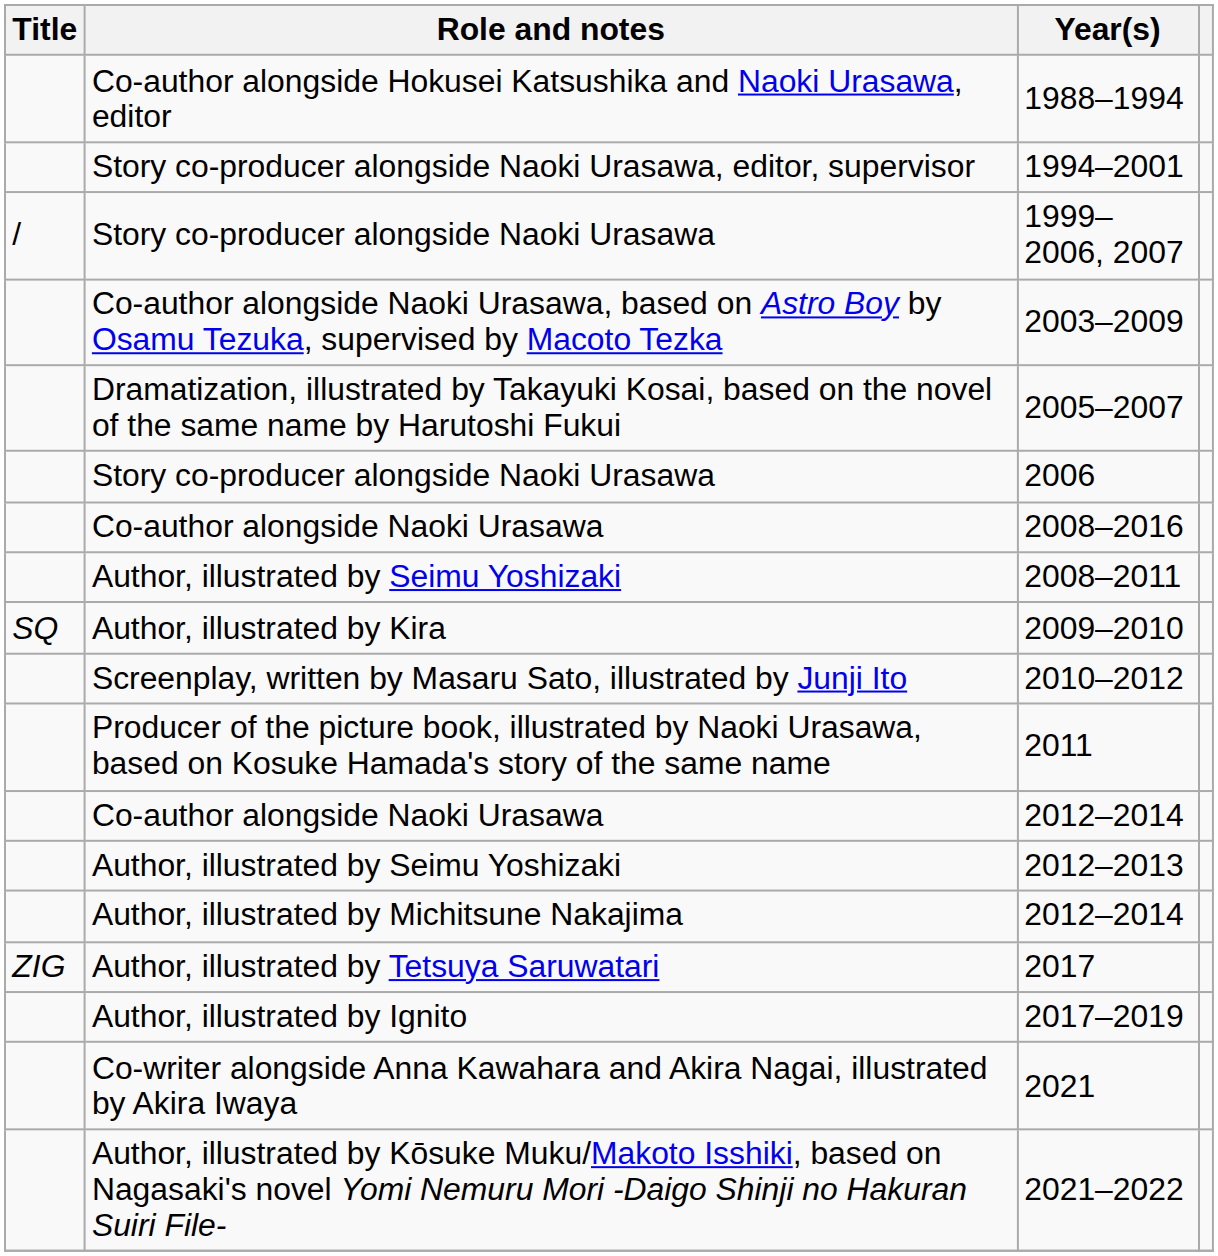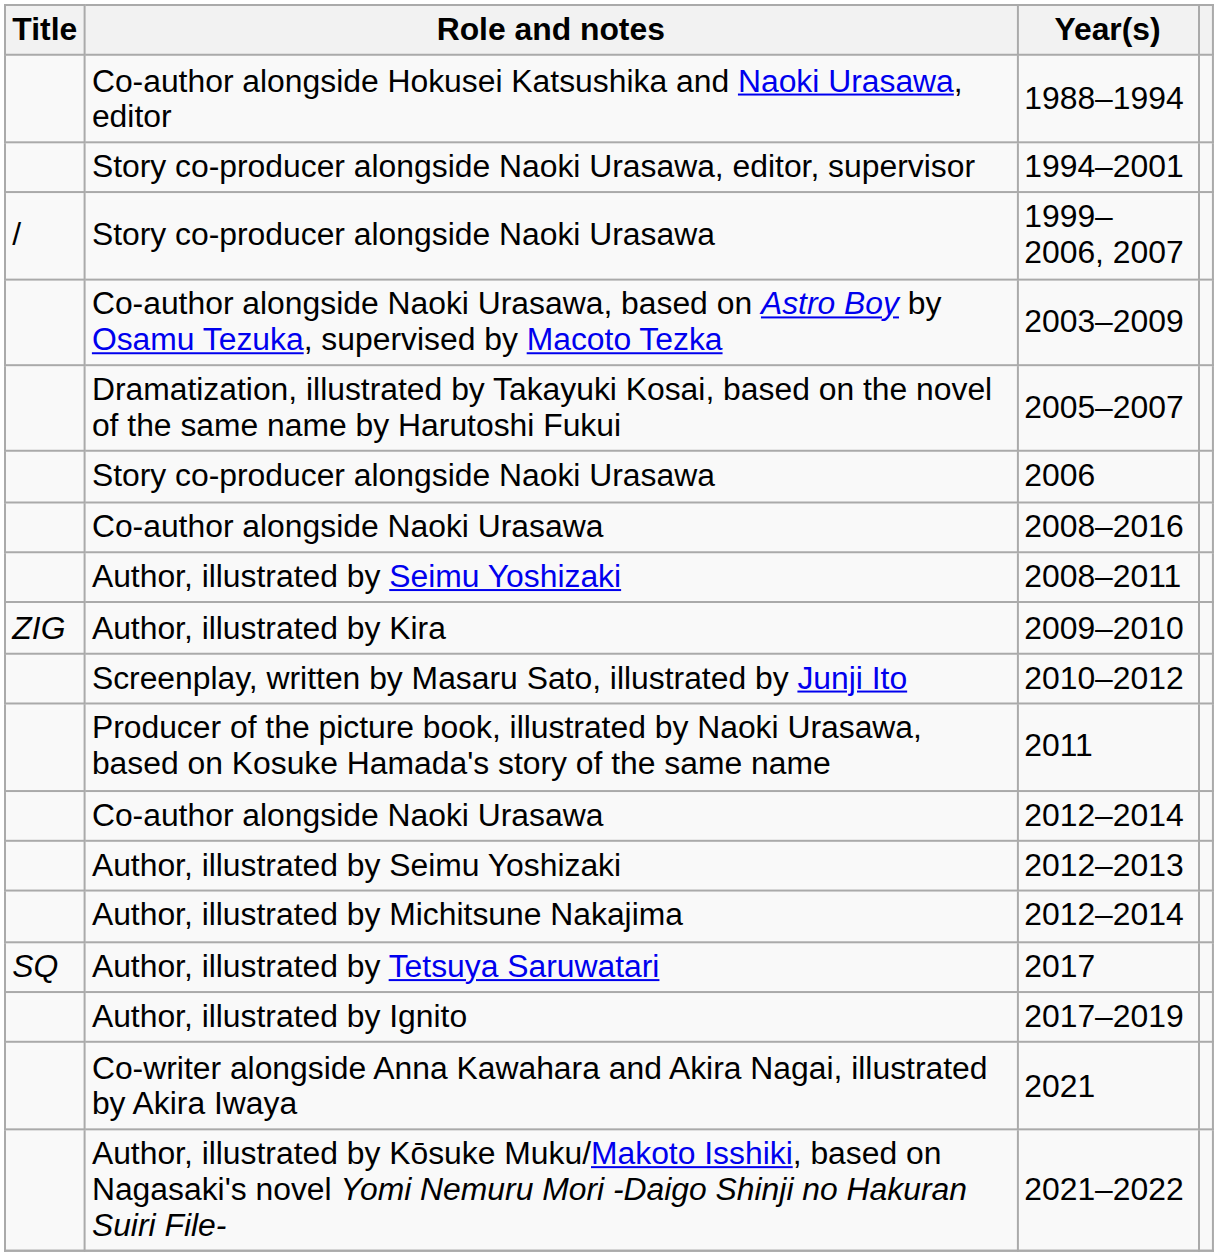 <table class="wikitable">
 <tr>
 <th>Title</th>
 <th>Role and notes</th>
 <th>Year(s)</th>
 <th></th>
 </tr>
 <tr>
 <td></td>
 <td>Co-author alongside Hokusei Katsushika and <a href='#'>Naoki Urasawa</a>, editor</td>
 <td>1988–1994</td>
 <td></td>
 </tr>
 <tr>
 <td></td>
 <td>Story co-producer alongside Naoki Urasawa, editor, supervisor</td>
 <td>1994–2001</td>
 <td></td>
 </tr>
 <tr>
 <td> / </td>
 <td>Story co-producer alongside Naoki Urasawa</td>
 <td>1999–2006, 2007</td>
 <td></td>
 </tr>
 <tr>
 <td></td>
 <td>Co-author alongside Naoki Urasawa, based on <em><a href='#'>Astro Boy</a></em> by <a href='#'>Osamu Tezuka</a>, supervised by <a href='#'>Macoto Tezka</a></td>
 <td>2003–2009</td>
 <td></td>
 </tr>
 <tr>
 <td></td>
 <td>Dramatization, illustrated by Takayuki Kosai, based on the novel of the same name by Harutoshi Fukui</td>
 <td>2005–2007</td>
 <td></td>
 </tr>
 <tr>
 <td></td>
 <td>Story co-producer alongside Naoki Urasawa</td>
 <td>2006</td>
 <td></td>
 </tr>
 <tr>
 <td></td>
 <td>Co-author alongside Naoki Urasawa</td>
 <td>2008–2016</td>
 <td></td>
 </tr>
 <tr>
 <td></td>
 <td>Author, illustrated by <a href='#'>Seimu Yoshizaki</a></td>
 <td>2008–2011</td>
 <td></td>
 </tr>
 <tr>
-<td><em>SQ</em></td>
+<td><em>ZIG</em></td>
 <td>Author, illustrated by Kira</td>
 <td>2009–2010</td>
 <td></td>
 </tr>
 <tr>
 <td></td>
 <td>Screenplay, written by Masaru Sato, illustrated by <a href='#'>Junji Ito</a></td>
 <td>2010–2012</td>
 <td></td>
 </tr>
 <tr>
 <td></td>
 <td>Producer of the picture book, illustrated by Naoki Urasawa, based on Kosuke Hamada's story of the same name</td>
 <td>2011</td>
 <td></td>
 </tr>
 <tr>
 <td></td>
 <td>Co-author alongside Naoki Urasawa</td>
 <td>2012–2014</td>
 <td></td>
 </tr>
 <tr>
 <td></td>
 <td>Author, illustrated by Seimu Yoshizaki</td>
 <td>2012–2013</td>
 <td></td>
 </tr>
 <tr>
 <td></td>
 <td>Author, illustrated by Michitsune Nakajima</td>
 <td>2012–2014</td>
 <td></td>
 </tr>
 <tr>
-<td><em>ZIG</em></td>
+<td><em>SQ</em></td>
 <td>Author, illustrated by <a href='#'>Tetsuya Saruwatari</a></td>
 <td>2017</td>
 <td></td>
 </tr>
 <tr>
 <td></td>
 <td>Author, illustrated by Ignito</td>
 <td>2017–2019</td>
 <td></td>
 </tr>
 <tr>
 <td></td>
 <td>Co-writer alongside Anna Kawahara and Akira Nagai, illustrated by Akira Iwaya</td>
 <td>2021</td>
 <td></td>
 </tr>
 <tr>
 <td></td>
 <td>Author, illustrated by Kōsuke Muku/<a href='#'>Makoto Isshiki</a>, based on Nagasaki's novel <em>Yomi Nemuru Mori -Daigo Shinji no Hakuran Suiri File-</em></td>
 <td>2021–2022</td>
 <td></td>
 </tr>
 <tr>
 </tr>
 </table>
